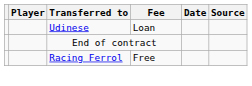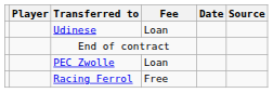 <table class="wikitable plainrowheaders sortable">
 <tr>
 <th></th>
 <th scope="col">Player</th>
 <th>Transferred to</th>
 <th style="width: 65px;">Fee</th>
 <th scope="col">Date</th>
 <th scope="col">Source</th>
 </tr>
 <tr>
 <td align="center"></td>
 <td></td>
 <td> <a href='#'>Udinese</a></td>
 <td>Loan</td>
 <td></td>
 <td></td>
 </tr>
 <tr>
 <td align="center"></td>
 <td></td>
 <td colspan="2" style="text-align: center;">End of contract</td>
 <td></td>
 <td></td>
 </tr>
 <tr>
 <td align="center"></td>
 <td></td>
+<td> <a href='#'>PEC Zwolle</a></td>
+<td>Loan</td>
+<td></td>
+<td></td>
+</tr>
+<tr>
+<td align="center"></td>
+<td></td>
 <td> <a href='#'>Racing Ferrol</a></td>
 <td>Free</td>
 <td></td>
 <td></td>
 </tr>
 </table>
